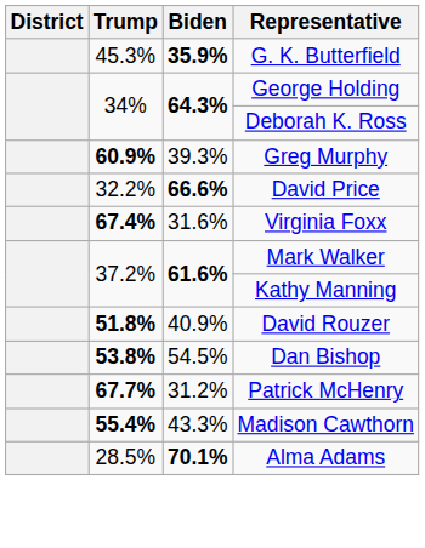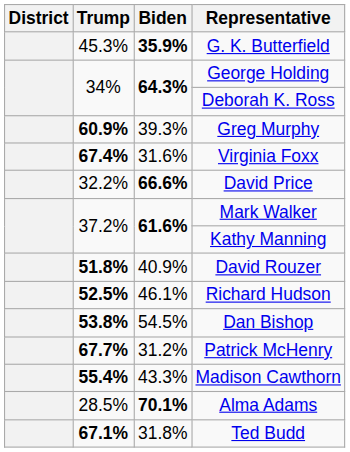 <table class=wikitable>
 <tr>
 <th>District</th>
 <th>Trump</th>
 <th>Biden</th>
 <th>Representative</th>
 </tr>
 <tr align=center>
 <th></th>
 <td>45.3%</td>
 <td><strong>35.9%</strong></td>
 <td><a href='#'>G. K. Butterfield</a></td>
 </tr>
 <tr align=center>
 <th rowspan=2 ></th>
 <td rowspan=2>34%</td>
 <td rowspan=2><strong>64.3%</strong></td>
 <td><a href='#'>George Holding</a></td>
 </tr>
 <tr align=center>
 <td><a href='#'>Deborah K. Ross</a></td>
 </tr>
 <tr align=center>
 <th></th>
 <td><strong>60.9%</strong></td>
 <td>39.3%</td>
 <td><a href='#'>Greg Murphy</a></td>
 </tr>
 <tr align=center>
 <th></th>
+<td><strong>67.4%</strong></td>
+<td>31.6%</td>
+<td><a href='#'>Virginia Foxx</a></td>
+</tr>
+<tr align=center>
+<th></th>
 <td>32.2%</td>
 <td><strong>66.6%</strong></td>
 <td><a href='#'>David Price</a></td>
-</tr>
-<tr align=center>
-<th></th>
-<td><strong>67.4%</strong></td>
-<td>31.6%</td>
-<td><a href='#'>Virginia Foxx</a></td>
 </tr>
 <tr align=center>
 <th rowspan=2 ></th>
 <td rowspan=2>37.2%</td>
 <td rowspan=2><strong>61.6%</strong></td>
 <td><a href='#'>Mark Walker</a></td>
 </tr>
 <tr align=center>
 <td><a href='#'>Kathy Manning</a></td>
 </tr>
 <tr align=center>
 <th></th>
 <td><strong>51.8%</strong></td>
 <td>40.9%</td>
 <td><a href='#'>David Rouzer</a></td>
+</tr>
+<tr align=center>
+<th></th>
+<td><strong>52.5%</strong></td>
+<td>46.1%</td>
+<td><a href='#'>Richard Hudson</a></td>
 </tr>
 <tr align=center>
 <th></th>
 <td><strong>53.8%</strong></td>
 <td>54.5%</td>
 <td><a href='#'>Dan Bishop</a></td>
 </tr>
 <tr align=center>
 <th></th>
 <td><strong>67.7%</strong></td>
 <td>31.2%</td>
 <td><a href='#'>Patrick McHenry</a></td>
 </tr>
 <tr align=center>
 <th></th>
 <td><strong>55.4%</strong></td>
 <td>43.3%</td>
 <td><a href='#'>Madison Cawthorn</a></td>
 </tr>
 <tr align=center>
 <th></th>
 <td>28.5%</td>
 <td><strong>70.1%</strong></td>
 <td><a href='#'>Alma Adams</a></td>
 </tr>
+<tr align=center>
+<th></th>
+<td><strong>67.1%</strong></td>
+<td>31.8%</td>
+<td><a href='#'>Ted Budd</a></td>
+</tr>
 </table>
